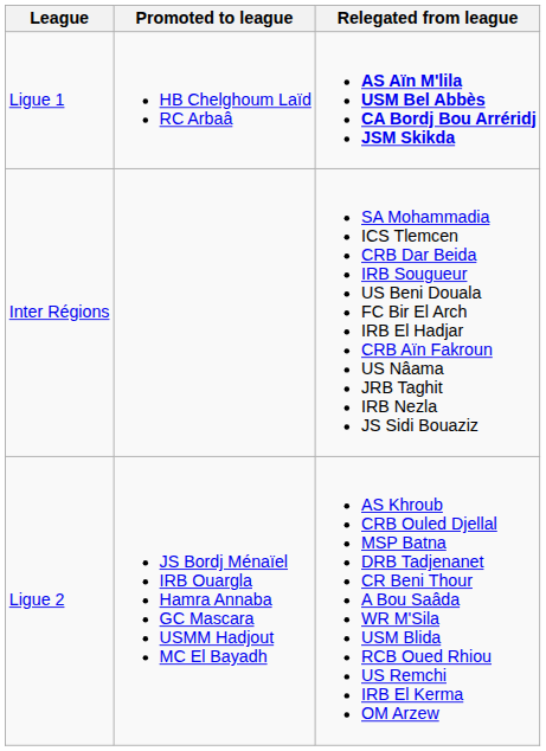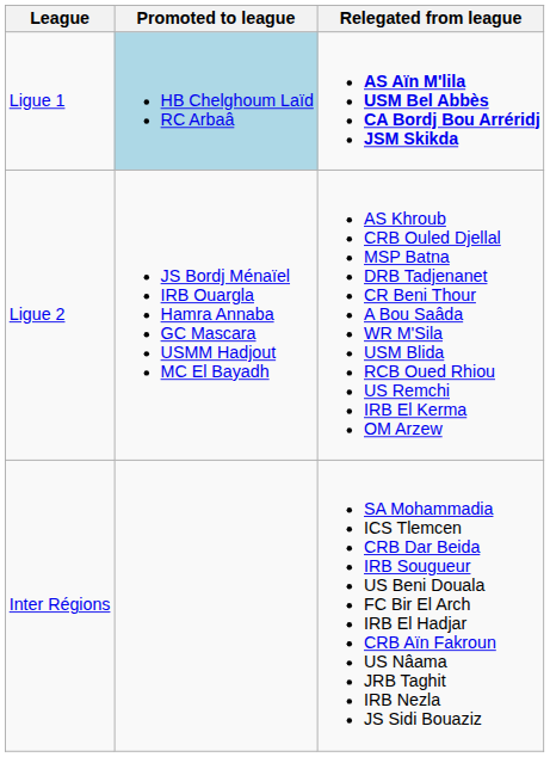 <table class="wikitable">
 <tr>
 <th>League</th>
 <th>Promoted to league</th>
 <th>Relegated from league</th>
 </tr>
 <tr>
 <td><a href='#'>Ligue 1</a></td>
-<td><br><ul><li><a href='#'>HB Chelghoum Laïd</a></li><li><a href='#'>RC Arbaâ</a></li></ul></td>
+<td style="background: lightblue;"><br><ul><li><a href='#'>HB Chelghoum Laïd</a></li><li><a href='#'>RC Arbaâ</a></li></ul></td>
 <td><strong><br><ul><li><a href='#'>AS Aïn M'lila</a></li><li><a href='#'>USM Bel Abbès</a></li><li><a href='#'>CA Bordj Bou Arréridj</a></li><li><a href='#'>JSM Skikda</a></li></ul></strong></td>
+</tr>
+<tr>
+<td><a href='#'>Ligue 2</a></td>
+<td><br><ul><li><a href='#'>JS Bordj Ménaïel</a></li><li><a href='#'>IRB Ouargla</a></li><li><a href='#'>Hamra Annaba</a></li><li><a href='#'>GC Mascara</a></li><li><a href='#'>USMM Hadjout</a></li><li><a href='#'>MC El Bayadh</a></li></ul></td>
+<td><br><ul><li><a href='#'>AS Khroub</a></li><li><a href='#'>CRB Ouled Djellal</a></li><li><a href='#'>MSP Batna</a></li><li><a href='#'>DRB Tadjenanet</a></li><li><a href='#'>CR Beni Thour</a></li><li><a href='#'>A Bou Saâda</a></li><li><a href='#'>WR M'Sila</a></li><li><a href='#'>USM Blida</a></li><li><a href='#'>RCB Oued Rhiou</a></li><li><a href='#'>US Remchi</a></li><li><a href='#'>IRB El Kerma</a></li><li><a href='#'>OM Arzew</a></li></ul></td>
 </tr>
 <tr>
 <td><a href='#'>Inter Régions</a></td>
 <td></td>
 <td><br><ul><li><a href='#'>SA Mohammadia</a></li><li>ICS Tlemcen</li><li><a href='#'>CRB Dar Beida</a></li><li><a href='#'>IRB Sougueur</a></li><li>US Beni Douala</li><li>FC Bir El Arch</li><li>IRB El Hadjar</li><li><a href='#'>CRB Aïn Fakroun</a></li><li>US Nâama</li><li>JRB Taghit</li><li>IRB Nezla</li><li>JS Sidi Bouaziz</li></ul></td>
 </tr>
-<tr>
-<td><a href='#'>Ligue 2</a></td>
-<td><br><ul><li><a href='#'>JS Bordj Ménaïel</a></li><li><a href='#'>IRB Ouargla</a></li><li><a href='#'>Hamra Annaba</a></li><li><a href='#'>GC Mascara</a></li><li><a href='#'>USMM Hadjout</a></li><li><a href='#'>MC El Bayadh</a></li></ul></td>
-<td><br><ul><li><a href='#'>AS Khroub</a></li><li><a href='#'>CRB Ouled Djellal</a></li><li><a href='#'>MSP Batna</a></li><li><a href='#'>DRB Tadjenanet</a></li><li><a href='#'>CR Beni Thour</a></li><li><a href='#'>A Bou Saâda</a></li><li><a href='#'>WR M'Sila</a></li><li><a href='#'>USM Blida</a></li><li><a href='#'>RCB Oued Rhiou</a></li><li><a href='#'>US Remchi</a></li><li><a href='#'>IRB El Kerma</a></li><li><a href='#'>OM Arzew</a></li></ul></td>
-</tr>
 </table>
